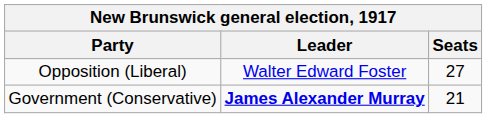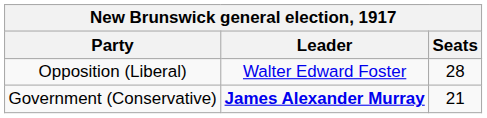 <table class="wikitable" style="text-align:center">
 <tr>
 <th colspan=3>New Brunswick general election, 1917</th>
 </tr>
 <tr>
 <th>Party</th>
 <th>Leader</th>
 <th>Seats</th>
 </tr>
 <tr>
 <td>Opposition (Liberal)</td>
 <td><a href='#'>Walter Edward Foster</a></td>
-<td>27</td>
+<td>28</td>
 </tr>
 <tr>
 <td>Government (Conservative)</td>
 <td><strong><a href='#'>James Alexander Murray</a></strong></td>
 <td>21</td>
 </tr>
 </table>
